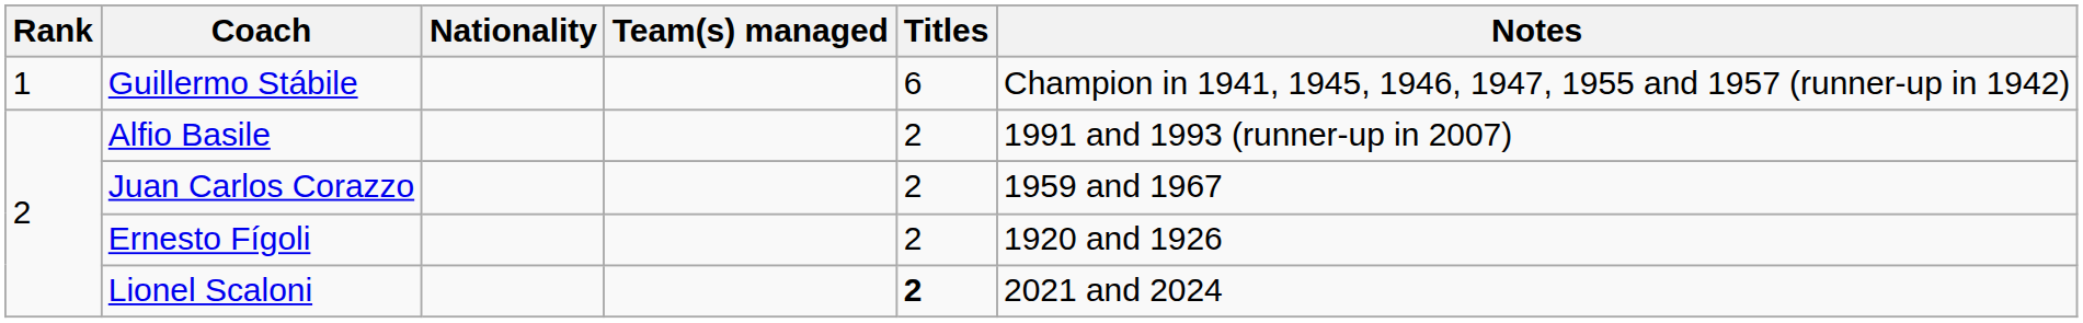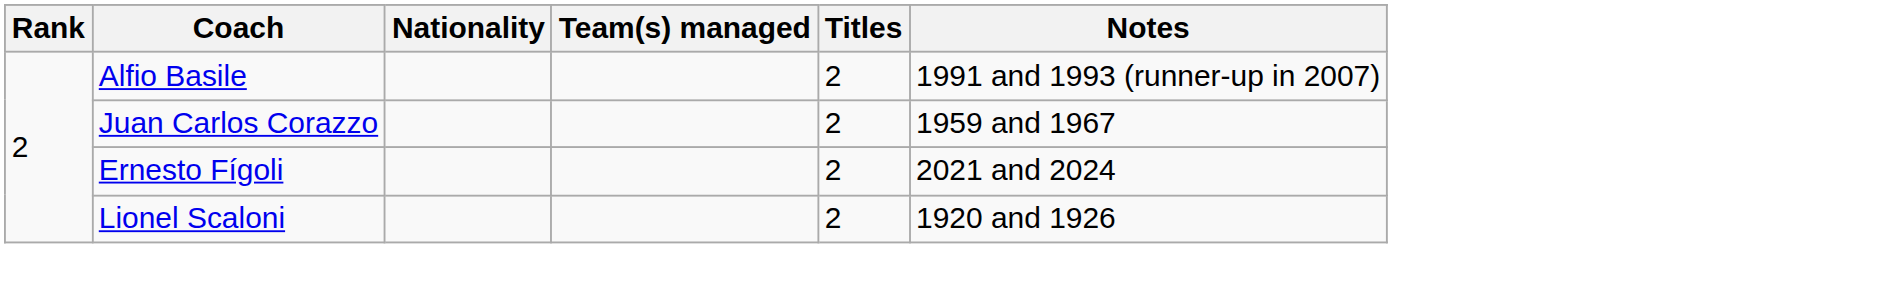 <table class=wikitable>
 <tr>
 <th>Rank</th>
 <th>Coach</th>
 <th>Nationality</th>
 <th>Team(s) managed</th>
 <th>Titles</th>
 <th>Notes</th>
-</tr>
-<tr>
-<td>1</td>
-<td><a href='#'>Guillermo Stábile</a></td>
-<td></td>
-<td></td>
-<td>6</td>
-<td>Champion in 1941, 1945, 1946, 1947, 1955 and 1957 (runner-up in 1942)</td>
 </tr>
 <tr>
 <td rowspan="4">2</td>
 <td><a href='#'>Alfio Basile</a></td>
 <td></td>
 <td></td>
 <td>2</td>
 <td>1991 and 1993 (runner-up in 2007)</td>
 </tr>
 <tr>
 <td><a href='#'>Juan Carlos Corazzo</a></td>
 <td></td>
 <td></td>
 <td>2</td>
 <td>1959 and 1967</td>
 </tr>
 <tr>
 <td><a href='#'>Ernesto Fígoli</a></td>
 <td></td>
 <td></td>
 <td>2</td>
-<td>1920 and 1926</td>
+<td>2021 and 2024</td>
 </tr>
 <tr>
 <td><a href='#'>Lionel Scaloni</a></td>
 <td></td>
 <td></td>
-<td><strong>2</strong></td>
-<td>2021 and 2024</td>
+<td>2</td>
+<td>1920 and 1926</td>
 </tr>
 </table>
